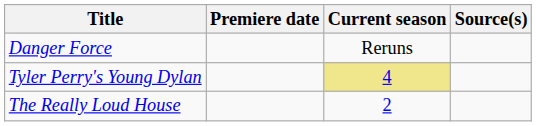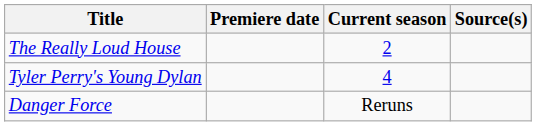 <table class="wikitable plainrowheaders sortable" style="text-align:center;">
 <tr>
 <th scope="col">Title</th>
 <th scope="col">Premiere date</th>
 <th scope="col">Current season</th>
 <th class="unsortable">Source(s)</th>
 </tr>
 <tr>
+<td scope="row" style="text-align:left;"><em><a href='#'>The Really Loud House</a></em></td>
+<td></td>
+<td><a href='#'>2</a></td>
+<td></td>
+</tr>
+<tr>
+<td scope="row" style="text-align:left;"><em><a href='#'>Tyler Perry's Young Dylan</a></em></td>
+<td></td>
+<td><a href='#'>4</a></td>
+<td></td>
+</tr>
+<tr>
 <td scope="row" style="text-align:left;"><em><a href='#'>Danger Force</a></em></td>
 <td></td>
 <td>Reruns</td>
 <td></td>
 </tr>
-<tr>
-<td scope="row" style="text-align:left;"><em><a href='#'>Tyler Perry's Young Dylan</a></em></td>
-<td></td>
-<td style="background: khaki;"><a href='#'>4</a></td>
-<td></td>
-</tr>
-<tr>
-<td scope="row" style="text-align:left;"><em><a href='#'>The Really Loud House</a></em></td>
-<td></td>
-<td><a href='#'>2</a></td>
-<td></td>
-</tr>
 </table>
